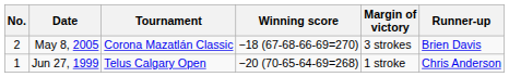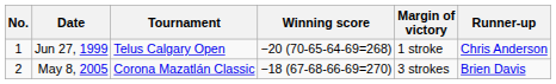 <table class="wikitable" style="font-size:95%;">
 <tr>
 <th>No.</th>
 <th>Date</th>
 <th>Tournament</th>
 <th>Winning score</th>
 <th>Margin of<br>victory</th>
 <th>Runner-up</th>
 </tr>
 <tr>
+<td align=center>1</td>
+<td align=right>Jun 27, <a href='#'>1999</a></td>
+<td><a href='#'>Telus Calgary Open</a></td>
+<td>−20 (70-65-64-69=268)</td>
+<td>1 stroke</td>
+<td> <a href='#'>Chris Anderson</a></td>
+</tr>
+<tr>
 <td align=center>2</td>
 <td align=right>May 8, <a href='#'>2005</a></td>
 <td><a href='#'>Corona Mazatlán Classic</a></td>
 <td>−18 (67-68-66-69=270)</td>
 <td>3 strokes</td>
 <td> <a href='#'>Brien Davis</a></td>
 </tr>
-<tr>
-<td align=center>1</td>
-<td align=right>Jun 27, <a href='#'>1999</a></td>
-<td><a href='#'>Telus Calgary Open</a></td>
-<td>−20 (70-65-64-69=268)</td>
-<td>1 stroke</td>
-<td> <a href='#'>Chris Anderson</a></td>
-</tr>
 </table>
